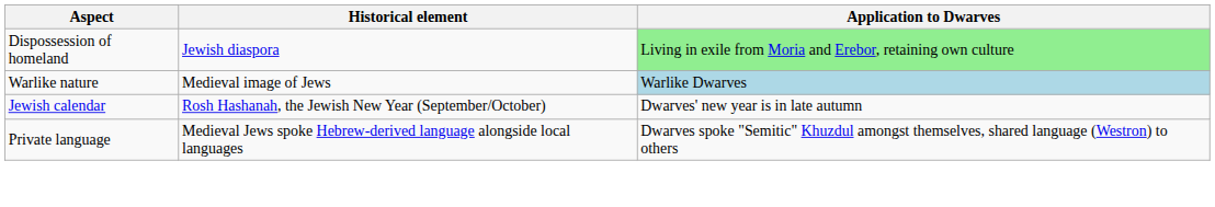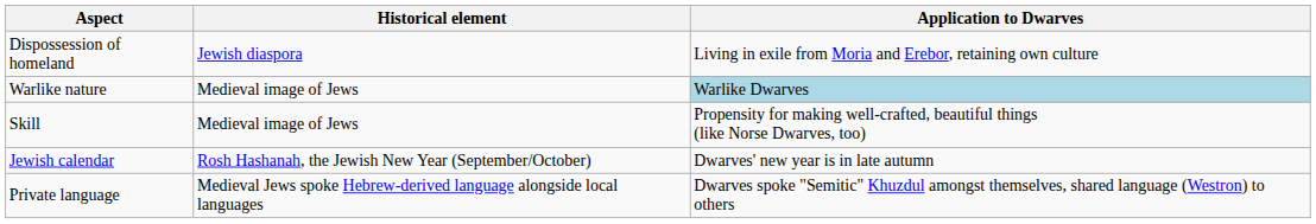 <table class="wikitable" style="margin: 1em auto;">
 <tr>
 <th>Aspect</th>
 <th>Historical element</th>
 <th>Application to Dwarves</th>
 </tr>
 <tr>
 <td>Dispossession of homeland</td>
 <td><a href='#'>Jewish diaspora</a></td>
-<td style="background: lightgreen;">Living in exile from <a href='#'>Moria</a> and <a href='#'>Erebor</a>, retaining own culture</td>
+<td>Living in exile from <a href='#'>Moria</a> and <a href='#'>Erebor</a>, retaining own culture</td>
 </tr>
 <tr>
 <td>Warlike nature</td>
 <td>Medieval image of Jews</td>
 <td style="background: lightblue;">Warlike Dwarves</td>
+</tr>
+<tr>
+<td>Skill</td>
+<td>Medieval image of Jews</td>
+<td>Propensity for making well-crafted, beautiful things<br>(like Norse Dwarves, too)</td>
 </tr>
 <tr>
 <td><a href='#'>Jewish calendar</a></td>
 <td><a href='#'>Rosh Hashanah</a>, the Jewish New Year (September/October)</td>
 <td>Dwarves' new year is in late autumn</td>
 </tr>
 <tr>
 <td>Private language</td>
 <td>Medieval Jews spoke <a href='#'>Hebrew-derived language</a> alongside local languages</td>
 <td>Dwarves spoke "Semitic" <a href='#'>Khuzdul</a> amongst themselves, shared language (<a href='#'>Westron</a>) to others</td>
 </tr>
 </table>
